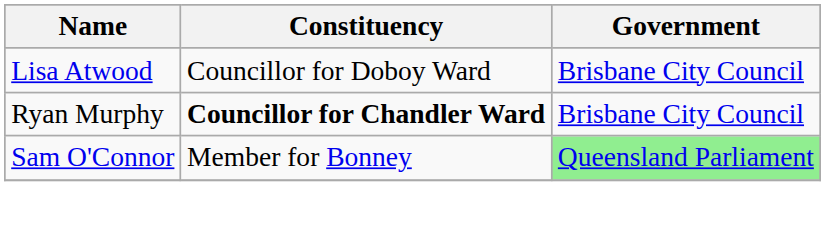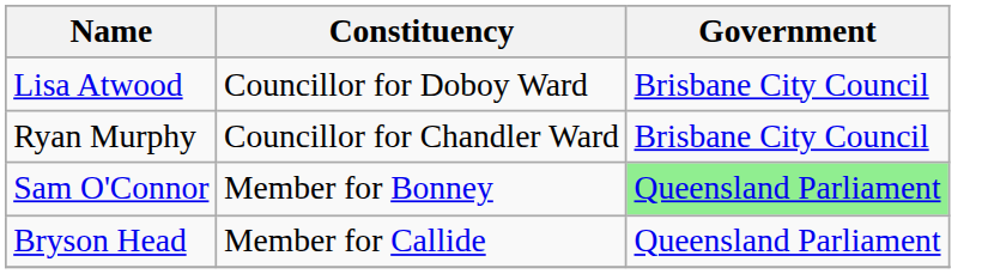 <table class="wikitable">
 <tr>
 <th>Name</th>
 <th>Constituency</th>
 <th>Government</th>
 </tr>
 <tr>
 <td><a href='#'>Lisa Atwood</a></td>
 <td>Councillor for Doboy Ward</td>
 <td><a href='#'>Brisbane City Council</a></td>
 </tr>
 <tr>
 <td>Ryan Murphy</td>
-<td><strong>Councillor for Chandler Ward</strong></td>
+<td>Councillor for Chandler Ward</td>
 <td><a href='#'>Brisbane City Council</a></td>
 </tr>
 <tr>
 <td><a href='#'>Sam O'Connor</a></td>
 <td>Member for <a href='#'>Bonney</a></td>
 <td style="background: lightgreen;"><a href='#'>Queensland Parliament</a></td>
 </tr>
 <tr>
+<td><a href='#'>Bryson Head</a></td>
+<td>Member for <a href='#'>Callide</a></td>
+<td><a href='#'>Queensland Parliament</a></td>
+</tr>
+<tr>
 </tr>
 </table>
